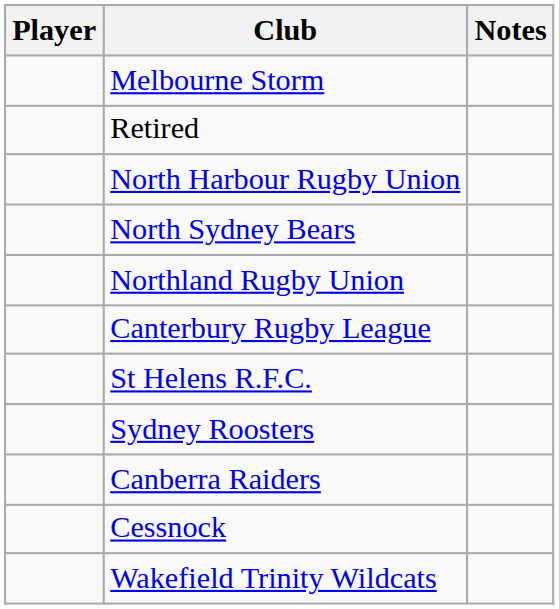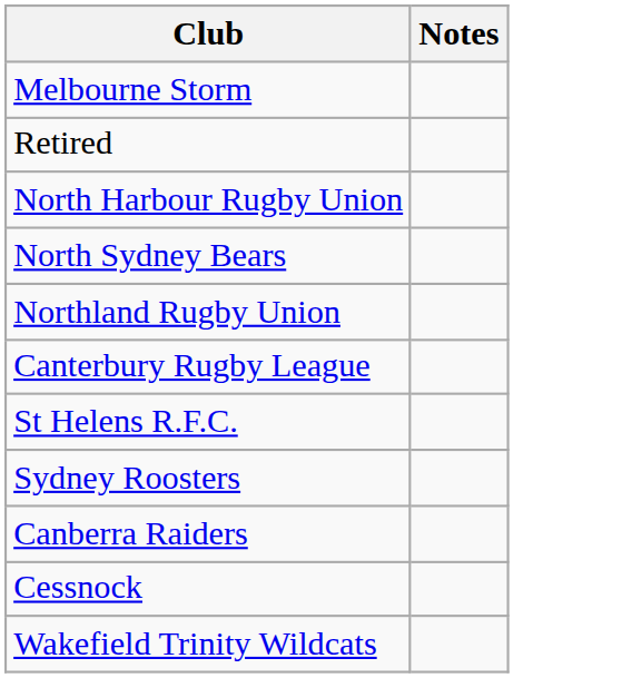 <table class="wikitable" style="font-size:90%">
 <tr bgcolor="#efefef">
-<th>Player</th>
 <th>Club</th>
 <th>Notes</th>
 </tr>
 <tr>
-<td align=left></td>
 <td><a href='#'>Melbourne Storm</a></td>
 <td></td>
 </tr>
 <tr>
-<td align=left></td>
 <td>Retired</td>
 <td></td>
 </tr>
 <tr>
-<td align=left></td>
 <td><a href='#'>North Harbour Rugby Union</a></td>
 <td></td>
 </tr>
 <tr>
-<td align=left></td>
 <td><a href='#'>North Sydney Bears</a></td>
 <td></td>
 </tr>
 <tr>
-<td align=left></td>
 <td><a href='#'>Northland Rugby Union</a></td>
 <td></td>
 </tr>
 <tr>
-<td align=left></td>
 <td><a href='#'>Canterbury Rugby League</a></td>
 <td></td>
 </tr>
 <tr>
-<td align=left></td>
 <td><a href='#'>St Helens R.F.C.</a></td>
 <td></td>
 </tr>
 <tr>
-<td align=left></td>
 <td><a href='#'>Sydney Roosters</a></td>
 <td></td>
 </tr>
 <tr>
-<td align=left></td>
 <td><a href='#'>Canberra Raiders</a></td>
 <td></td>
 </tr>
 <tr>
-<td align=left></td>
 <td><a href='#'>Cessnock</a></td>
 <td></td>
 </tr>
 <tr>
-<td align=left></td>
 <td><a href='#'>Wakefield Trinity Wildcats</a></td>
 <td></td>
 </tr>
 </table>
